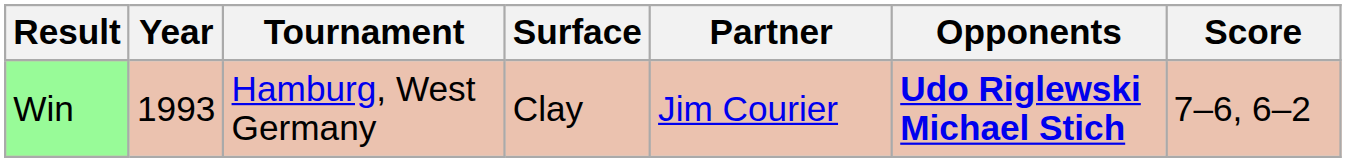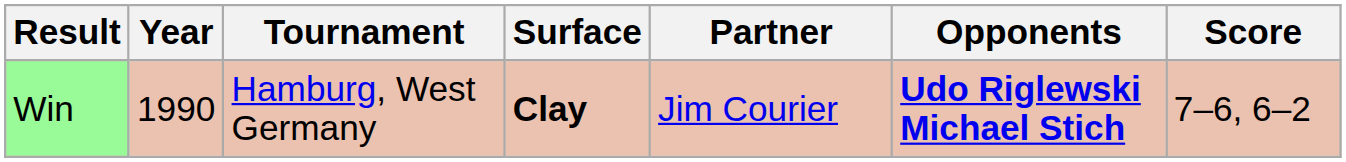 <table class="sortable wikitable">
 <tr>
 <th style="width:40px">Result</th>
 <th style="width:30px">Year</th>
 <th style="width:150px">Tournament</th>
 <th style="width:50px">Surface</th>
 <th style="width:150px">Partner</th>
 <th style="width:150px">Opponents</th>
 <th style="width:100px"  class="unsortable">Score</th>
 </tr>
 <tr style="background:#ebc2af;">
 <td style="background:#98fb98;">Win</td>
-<td>1993</td>
+<td>1990</td>
 <td><a href='#'>Hamburg</a>, West Germany</td>
-<td>Clay</td>
+<td><strong>Clay</strong></td>
 <td> <a href='#'>Jim Courier</a></td>
 <td><strong> <a href='#'>Udo Riglewski</a><br> <a href='#'>Michael Stich</a></strong></td>
 <td>7–6, 6–2</td>
 </tr>
 </table>
